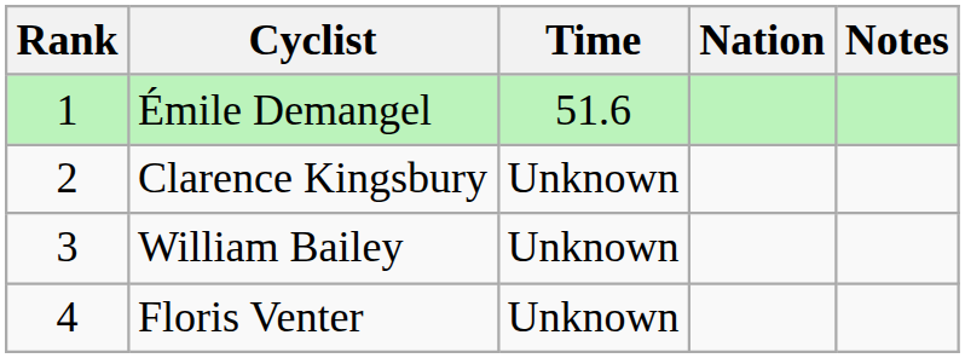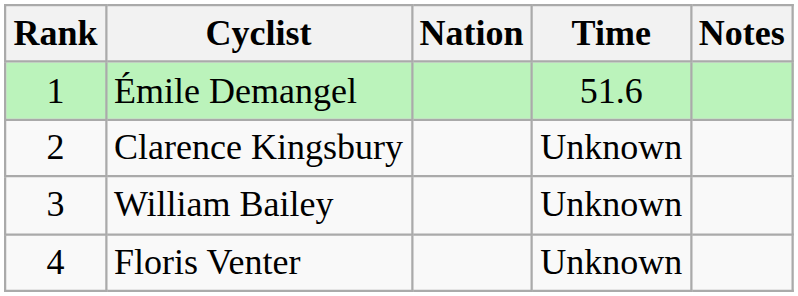 <table class="wikitable sortable">
 <tr>
 <th>Rank</th>
 <th>Cyclist</th>
+<th>Nation</th>
 <th>Time</th>
-<th>Nation</th>
 <th>Notes</th>
 </tr>
 <tr bgcolor=bbf3bb>
 <td align=center>1</td>
 <td>Émile Demangel</td>
+<td></td>
 <td align=center>51.6</td>
-<td></td>
 <td align=center></td>
 </tr>
 <tr>
 <td align=center>2</td>
 <td>Clarence Kingsbury</td>
+<td></td>
 <td align=center>Unknown</td>
-<td></td>
 <td></td>
 </tr>
 <tr>
 <td align=center>3</td>
 <td>William Bailey</td>
+<td></td>
 <td align=center>Unknown</td>
-<td></td>
 <td></td>
 </tr>
 <tr>
 <td align=center>4</td>
 <td>Floris Venter</td>
+<td></td>
 <td align=center>Unknown</td>
-<td></td>
 <td></td>
 </tr>
 </table>
